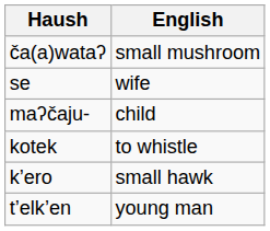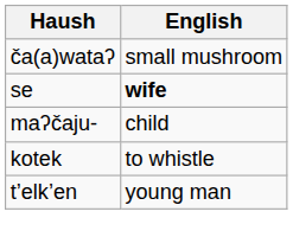 <table class="wikitable">
 <tr>
 <th>Haush</th>
 <th>English</th>
 </tr>
 <tr>
 <td>ča(a)wataʔ</td>
 <td>small mushroom</td>
 </tr>
 <tr>
 <td>se</td>
-<td>wife</td>
+<td><strong>wife</strong></td>
 </tr>
 <tr>
 <td>maʔčaju-</td>
 <td>child</td>
 </tr>
 <tr>
 <td>kotek</td>
 <td>to whistle</td>
 </tr>
 <tr>
-<td>k’ero</td>
-<td>small hawk</td>
-</tr>
-<tr>
 <td>t’elk’en</td>
 <td>young man</td>
 </tr>
 </table>
